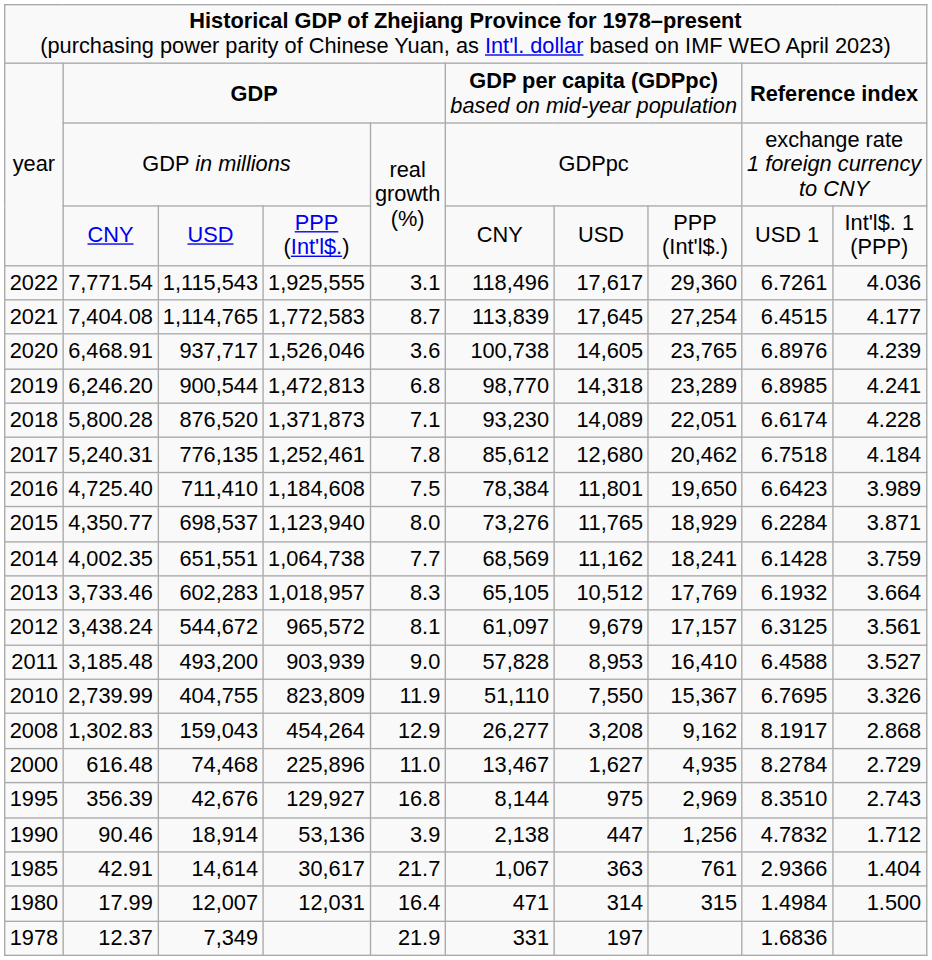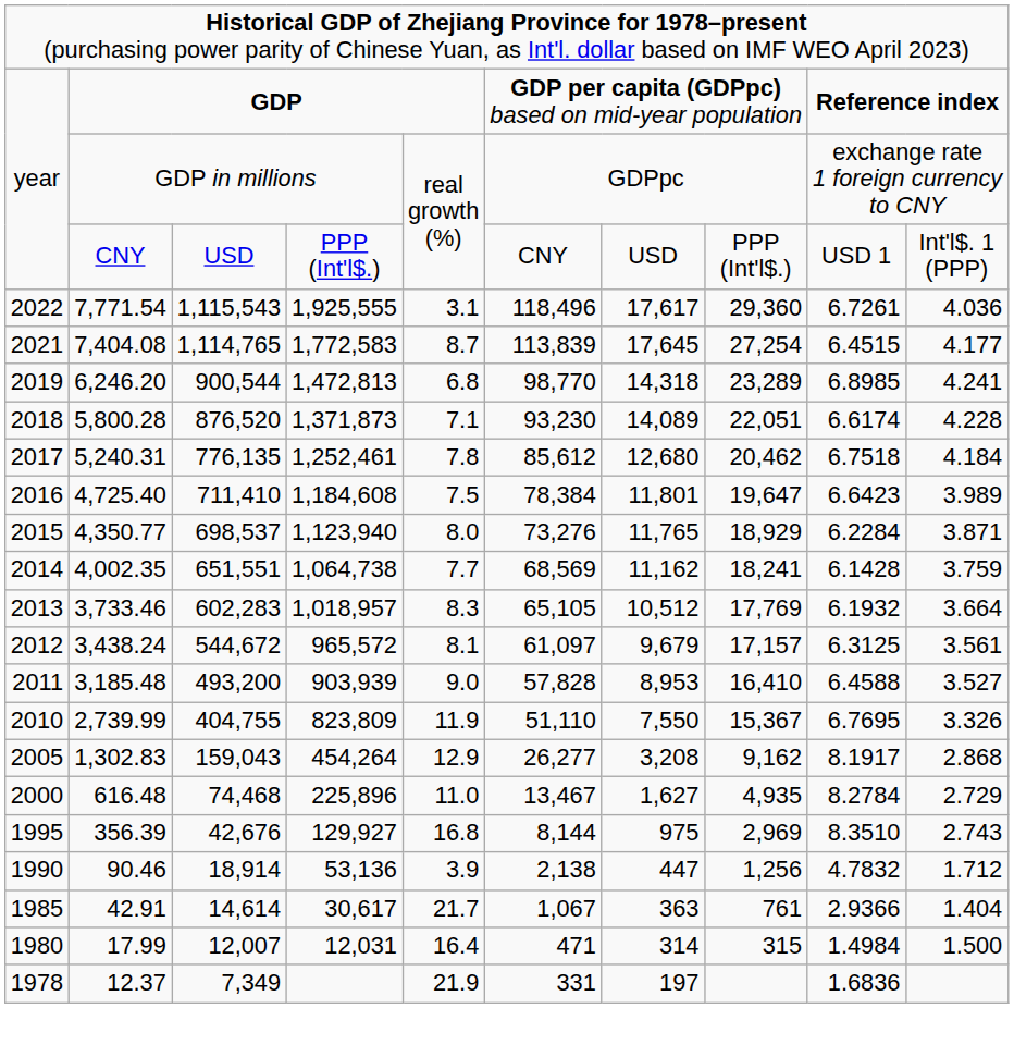 <table class="wikitable sortable">
 <tr>
 <td style="text-align:center;" colspan="10"><strong>Historical GDP of Zhejiang Province for 1978–present</strong><br>(purchasing power parity of Chinese Yuan, as <a href='#'>Int'l. dollar</a> based on IMF WEO April 2023)</td>
 </tr>
 <tr align=center>
 <td style="text-align:center;" rowspan="3">year</td>
 <td style="text-align:center;" colspan="4"><strong>GDP</strong></td>
 <td style="text-align:center;" colspan="3"><strong>GDP per capita (GDPpc)<br></strong> <em>based on mid-year population </em></td>
 <td style="text-align:center;" colspan="2"><strong>Reference index</strong></td>
 </tr>
 <tr align=center>
 <td style="text-align:center;" colspan="3">GDP  <em>in millions</em></td>
 <td style="text-align:center;" rowspan="2">real<br>growth<br>(%)</td>
 <td style="text-align:center;" colspan="3">GDPpc</td>
 <td style="text-align:center;" colspan="2">exchange rate<br><em>1 foreign currency<br> to CNY </em></td>
 </tr>
 <tr align=center>
 <td><a href='#'>CNY</a></td>
 <td><a href='#'>USD</a></td>
 <td><a href='#'>PPP</a><br>(<a href='#'>Int'l$.</a>)</td>
 <td>CNY</td>
 <td>USD</td>
 <td>PPP<br>(Int'l$.)</td>
 <td>USD 1</td>
 <td>Int'l$. 1<br>(PPP)</td>
 </tr>
 <tr align=right>
 <td>2022</td>
 <td>7,771.54</td>
 <td>1,115,543</td>
 <td>1,925,555</td>
 <td>3.1</td>
 <td>118,496</td>
 <td>17,617</td>
 <td>29,360</td>
 <td>6.7261</td>
 <td>4.036</td>
 </tr>
 <tr align=right>
 <td>2021</td>
 <td>7,404.08</td>
 <td>1,114,765</td>
 <td>1,772,583</td>
 <td>8.7</td>
 <td>113,839</td>
 <td>17,645</td>
 <td>27,254</td>
 <td>6.4515</td>
 <td>4.177</td>
 </tr>
 <tr align=right>
-<td>2020</td>
-<td>6,468.91</td>
-<td>937,717</td>
-<td>1,526,046</td>
-<td>3.6</td>
-<td>100,738</td>
-<td>14,605</td>
-<td>23,765</td>
-<td>6.8976</td>
-<td>4.239</td>
-</tr>
-<tr align=right>
 <td>2019</td>
 <td>6,246.20</td>
 <td>900,544</td>
 <td>1,472,813</td>
 <td>6.8</td>
 <td>98,770</td>
 <td>14,318</td>
 <td>23,289</td>
 <td>6.8985</td>
 <td>4.241</td>
 </tr>
 <tr align=right>
 <td>2018</td>
 <td>5,800.28</td>
 <td>876,520</td>
 <td>1,371,873</td>
 <td>7.1</td>
 <td>93,230</td>
 <td>14,089</td>
 <td>22,051</td>
 <td>6.6174</td>
 <td>4.228</td>
 </tr>
 <tr align=right>
 <td>2017</td>
 <td>5,240.31</td>
 <td>776,135</td>
 <td>1,252,461</td>
 <td>7.8</td>
 <td>85,612</td>
 <td>12,680</td>
 <td>20,462</td>
 <td>6.7518</td>
 <td>4.184</td>
 </tr>
 <tr align=right>
 <td>2016</td>
 <td>4,725.40</td>
 <td>711,410</td>
 <td>1,184,608</td>
 <td>7.5</td>
 <td>78,384</td>
 <td>11,801</td>
-<td>19,650</td>
+<td>19,647</td>
 <td>6.6423</td>
 <td>3.989</td>
 </tr>
 <tr align=right>
 <td>2015</td>
 <td>4,350.77</td>
 <td>698,537</td>
 <td>1,123,940</td>
 <td>8.0</td>
 <td>73,276</td>
 <td>11,765</td>
 <td>18,929</td>
 <td>6.2284</td>
 <td>3.871</td>
 </tr>
 <tr align=right>
 <td>2014</td>
 <td>4,002.35</td>
 <td>651,551</td>
 <td>1,064,738</td>
 <td>7.7</td>
 <td>68,569</td>
 <td>11,162</td>
 <td>18,241</td>
 <td>6.1428</td>
 <td>3.759</td>
 </tr>
 <tr align=right>
 <td>2013</td>
 <td>3,733.46</td>
 <td>602,283</td>
 <td>1,018,957</td>
 <td>8.3</td>
 <td>65,105</td>
 <td>10,512</td>
 <td>17,769</td>
 <td>6.1932</td>
 <td>3.664</td>
 </tr>
 <tr align=right>
 <td>2012</td>
 <td>3,438.24</td>
 <td>544,672</td>
 <td>965,572</td>
 <td>8.1</td>
 <td>61,097</td>
 <td>9,679</td>
 <td>17,157</td>
 <td>6.3125</td>
 <td>3.561</td>
 </tr>
 <tr align=right>
 <td>2011</td>
 <td>3,185.48</td>
 <td>493,200</td>
 <td>903,939</td>
 <td>9.0</td>
 <td>57,828</td>
 <td>8,953</td>
 <td>16,410</td>
 <td>6.4588</td>
 <td>3.527</td>
 </tr>
 <tr align=right>
 <td>2010</td>
 <td>2,739.99</td>
 <td>404,755</td>
 <td>823,809</td>
 <td>11.9</td>
 <td>51,110</td>
 <td>7,550</td>
 <td>15,367</td>
 <td>6.7695</td>
 <td>3.326</td>
 </tr>
 <tr align=right>
-<td>2008</td>
+<td>2005</td>
 <td>1,302.83</td>
 <td>159,043</td>
 <td>454,264</td>
 <td>12.9</td>
 <td>26,277</td>
 <td>3,208</td>
 <td>9,162</td>
 <td>8.1917</td>
 <td>2.868</td>
 </tr>
 <tr align=right>
 <td>2000</td>
 <td>616.48</td>
 <td>74,468</td>
 <td>225,896</td>
 <td>11.0</td>
 <td>13,467</td>
 <td>1,627</td>
 <td>4,935</td>
 <td>8.2784</td>
 <td>2.729</td>
 </tr>
 <tr align=right>
 <td>1995</td>
 <td>356.39</td>
 <td>42,676</td>
 <td>129,927</td>
 <td>16.8</td>
 <td>8,144</td>
 <td>975</td>
 <td>2,969</td>
 <td>8.3510</td>
 <td>2.743</td>
 </tr>
 <tr align=right>
 <td>1990</td>
 <td>90.46</td>
 <td>18,914</td>
 <td>53,136</td>
 <td>3.9</td>
 <td>2,138</td>
 <td>447</td>
 <td>1,256</td>
 <td>4.7832</td>
 <td>1.712</td>
 </tr>
 <tr align=right>
 <td>1985</td>
 <td>42.91</td>
 <td>14,614</td>
 <td>30,617</td>
 <td>21.7</td>
 <td>1,067</td>
 <td>363</td>
 <td>761</td>
 <td>2.9366</td>
 <td>1.404</td>
 </tr>
 <tr align=right>
 <td>1980</td>
 <td>17.99</td>
 <td>12,007</td>
 <td>12,031</td>
 <td>16.4</td>
 <td>471</td>
 <td>314</td>
 <td>315</td>
 <td>1.4984</td>
 <td>1.500</td>
 </tr>
 <tr align=right>
 <td>1978</td>
 <td>12.37</td>
 <td>7,349</td>
 <td></td>
 <td>21.9</td>
 <td>331</td>
 <td>197</td>
 <td></td>
 <td>1.6836</td>
 <td></td>
 </tr>
 </table>
